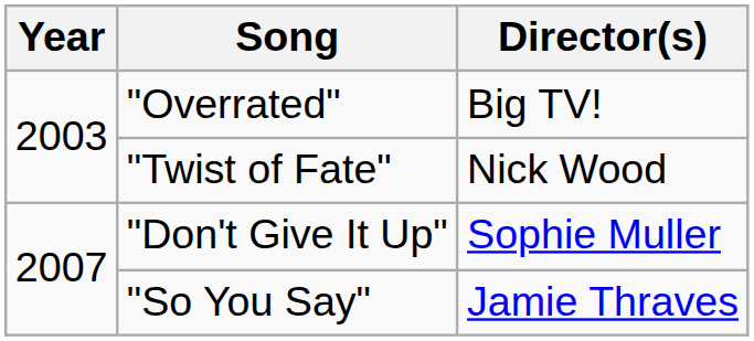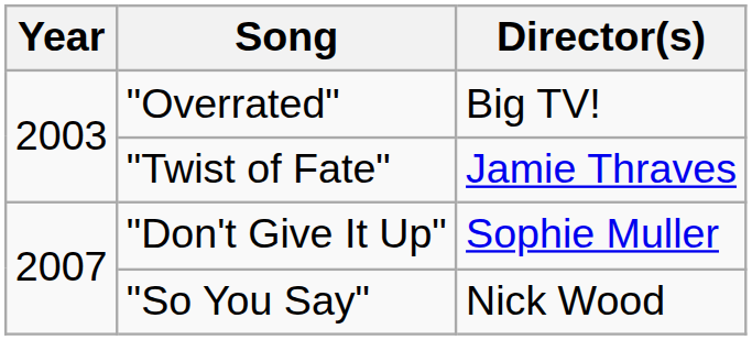 <table class="wikitable">
 <tr>
 <th>Year</th>
 <th>Song</th>
 <th>Director(s)</th>
 </tr>
 <tr>
 <td rowspan="2">2003</td>
 <td>"Overrated"</td>
 <td>Big TV!</td>
 </tr>
 <tr>
 <td>"Twist of Fate"</td>
-<td>Nick Wood</td>
+<td><a href='#'>Jamie Thraves</a></td>
 </tr>
 <tr>
 <td rowspan="2">2007</td>
 <td>"Don't Give It Up"</td>
 <td><a href='#'>Sophie Muller</a></td>
 </tr>
 <tr>
 <td>"So You Say"</td>
-<td><a href='#'>Jamie Thraves</a></td>
+<td>Nick Wood</td>
 </tr>
 </table>
